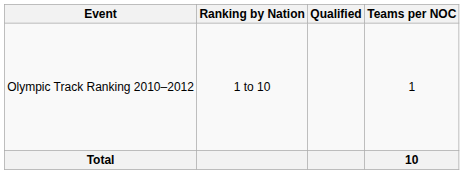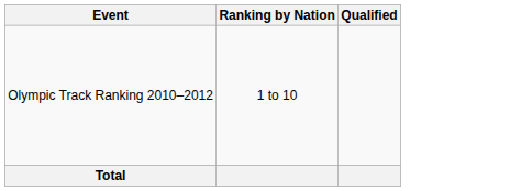 <table class="wikitable">
 <tr>
 <th>Event</th>
 <th>Ranking by Nation</th>
 <th>Qualified</th>
-<th>Teams per NOC</th>
 </tr>
 <tr>
 <td>Olympic Track Ranking 2010–2012</td>
 <td style="text-align:center;">1 to 10</td>
 <td> <br> <br>  <br> <br>  <br> <br>  <br> <br>  <br></td>
-<td style="text-align:center;">1</td>
 </tr>
 <tr>
 <th>Total</th>
 <th></th>
 <th></th>
-<th>10</th>
 </tr>
 </table>
